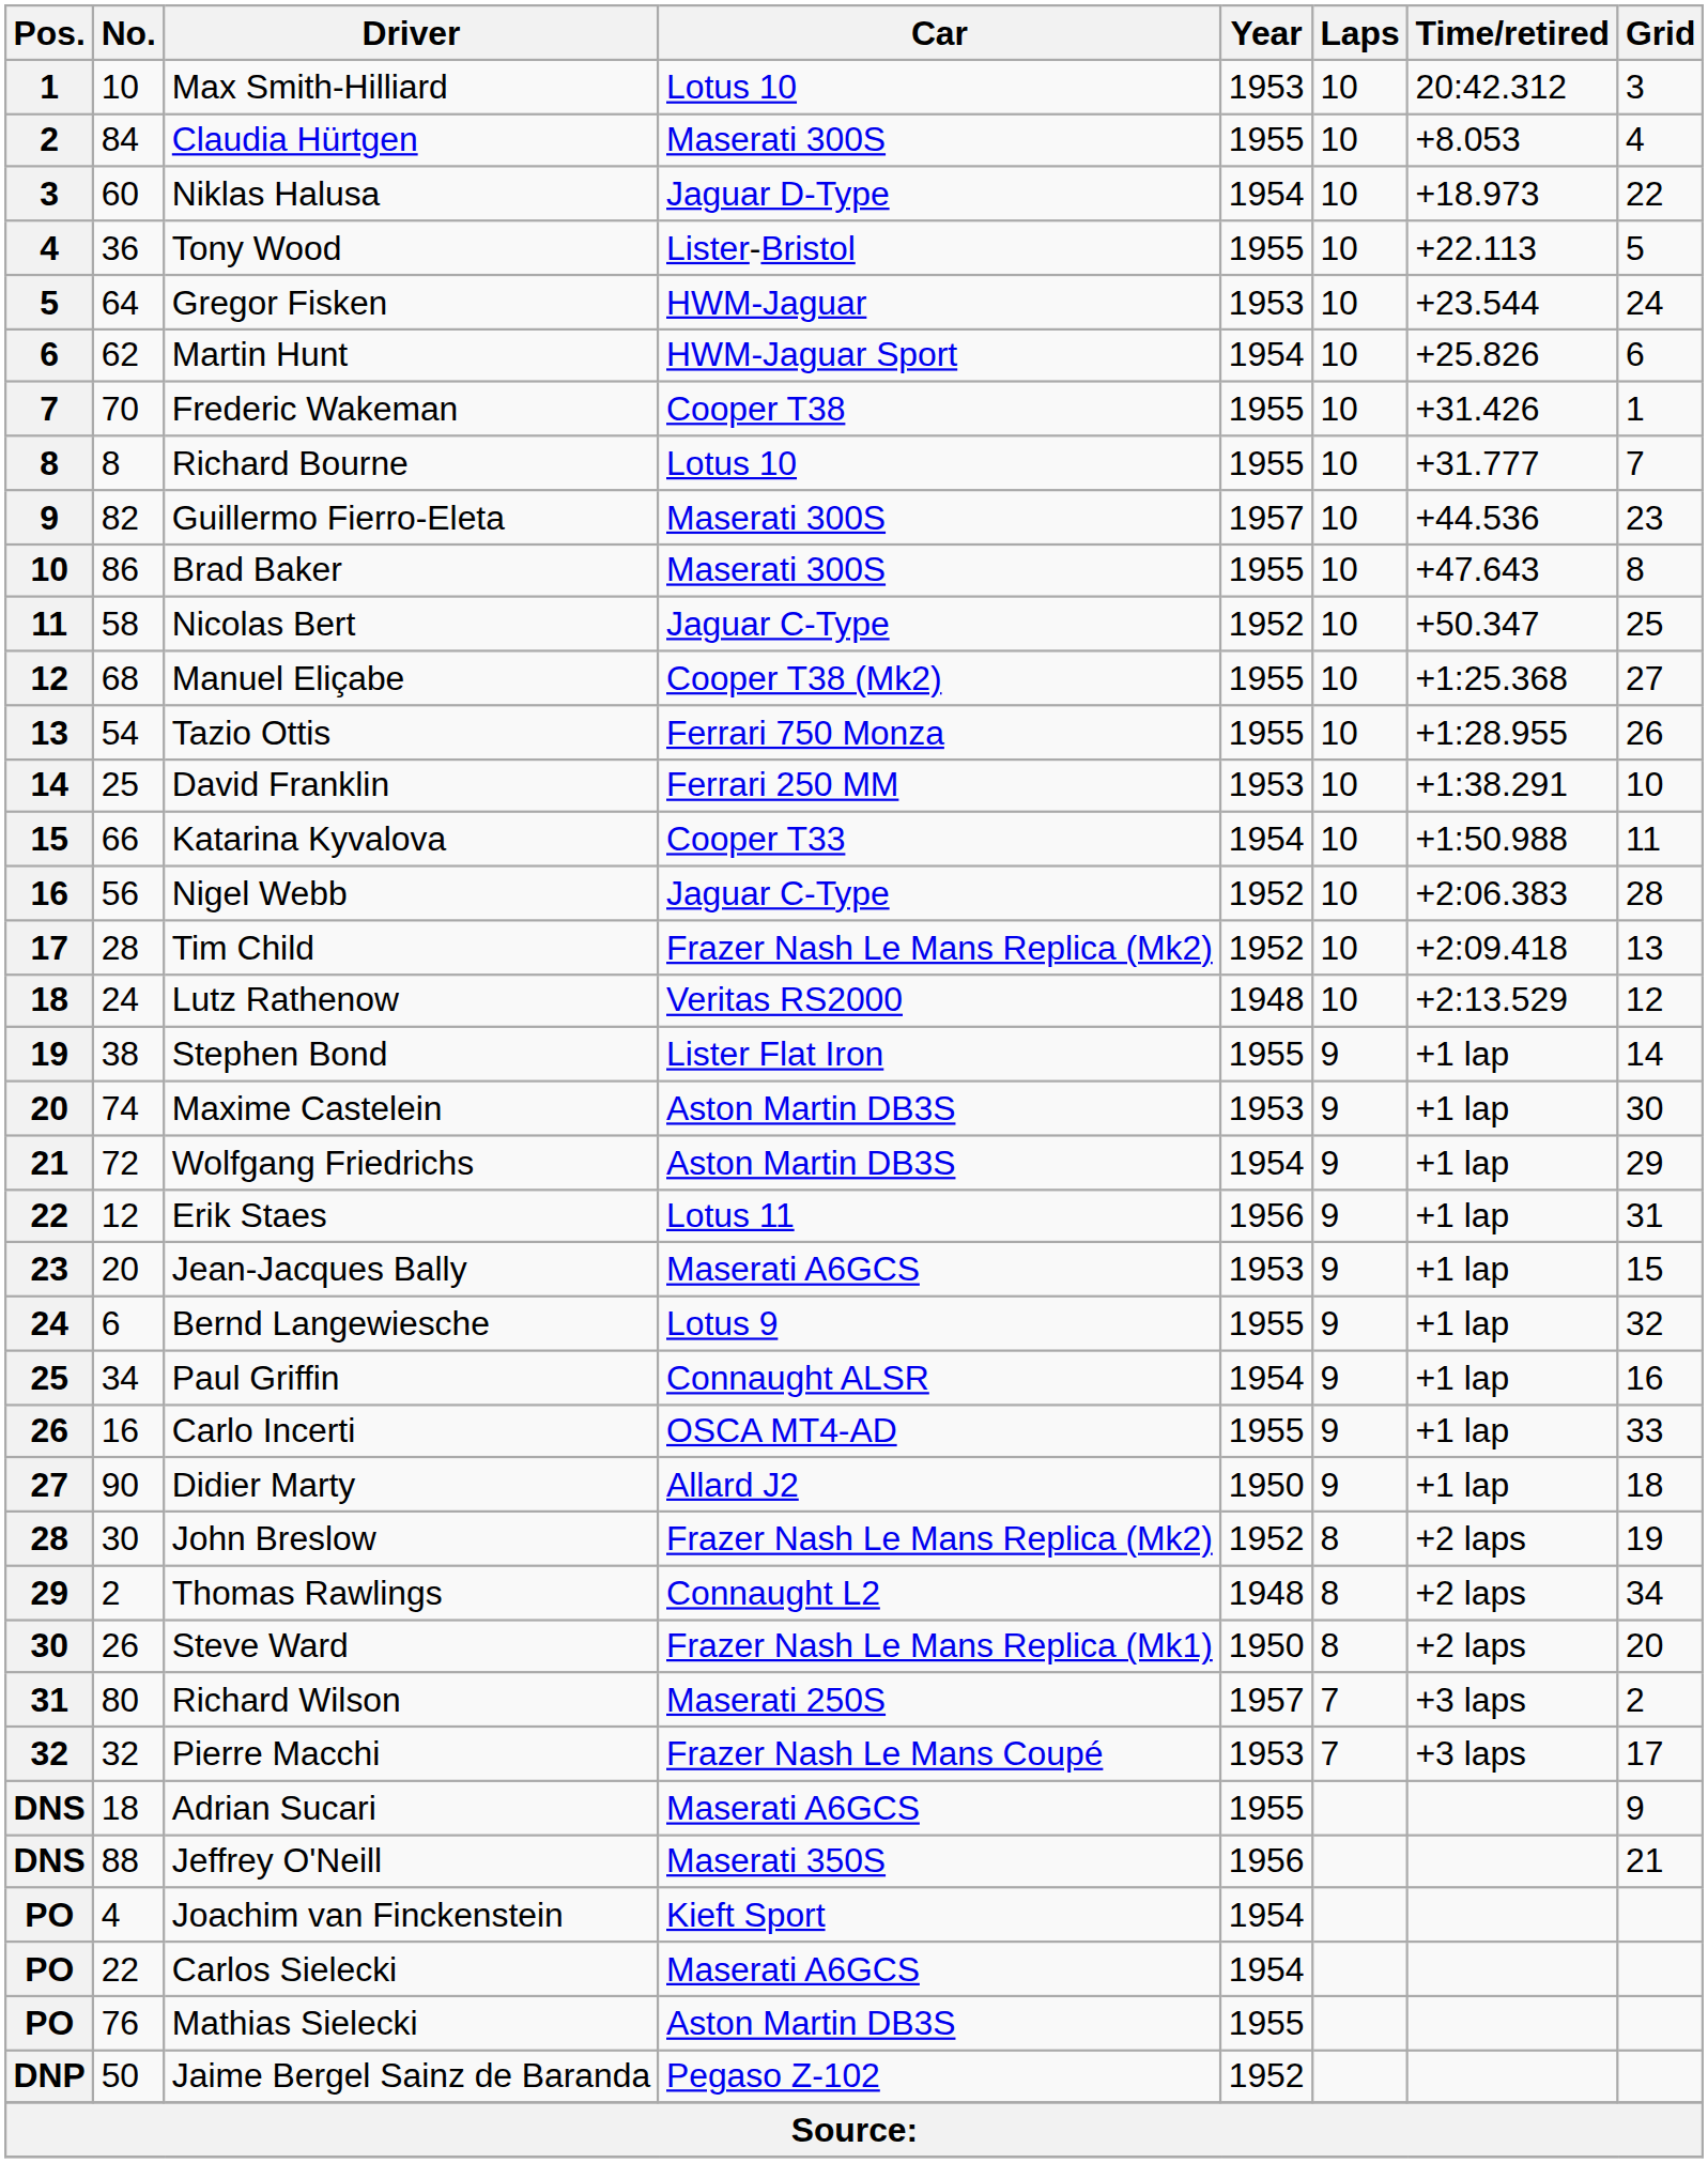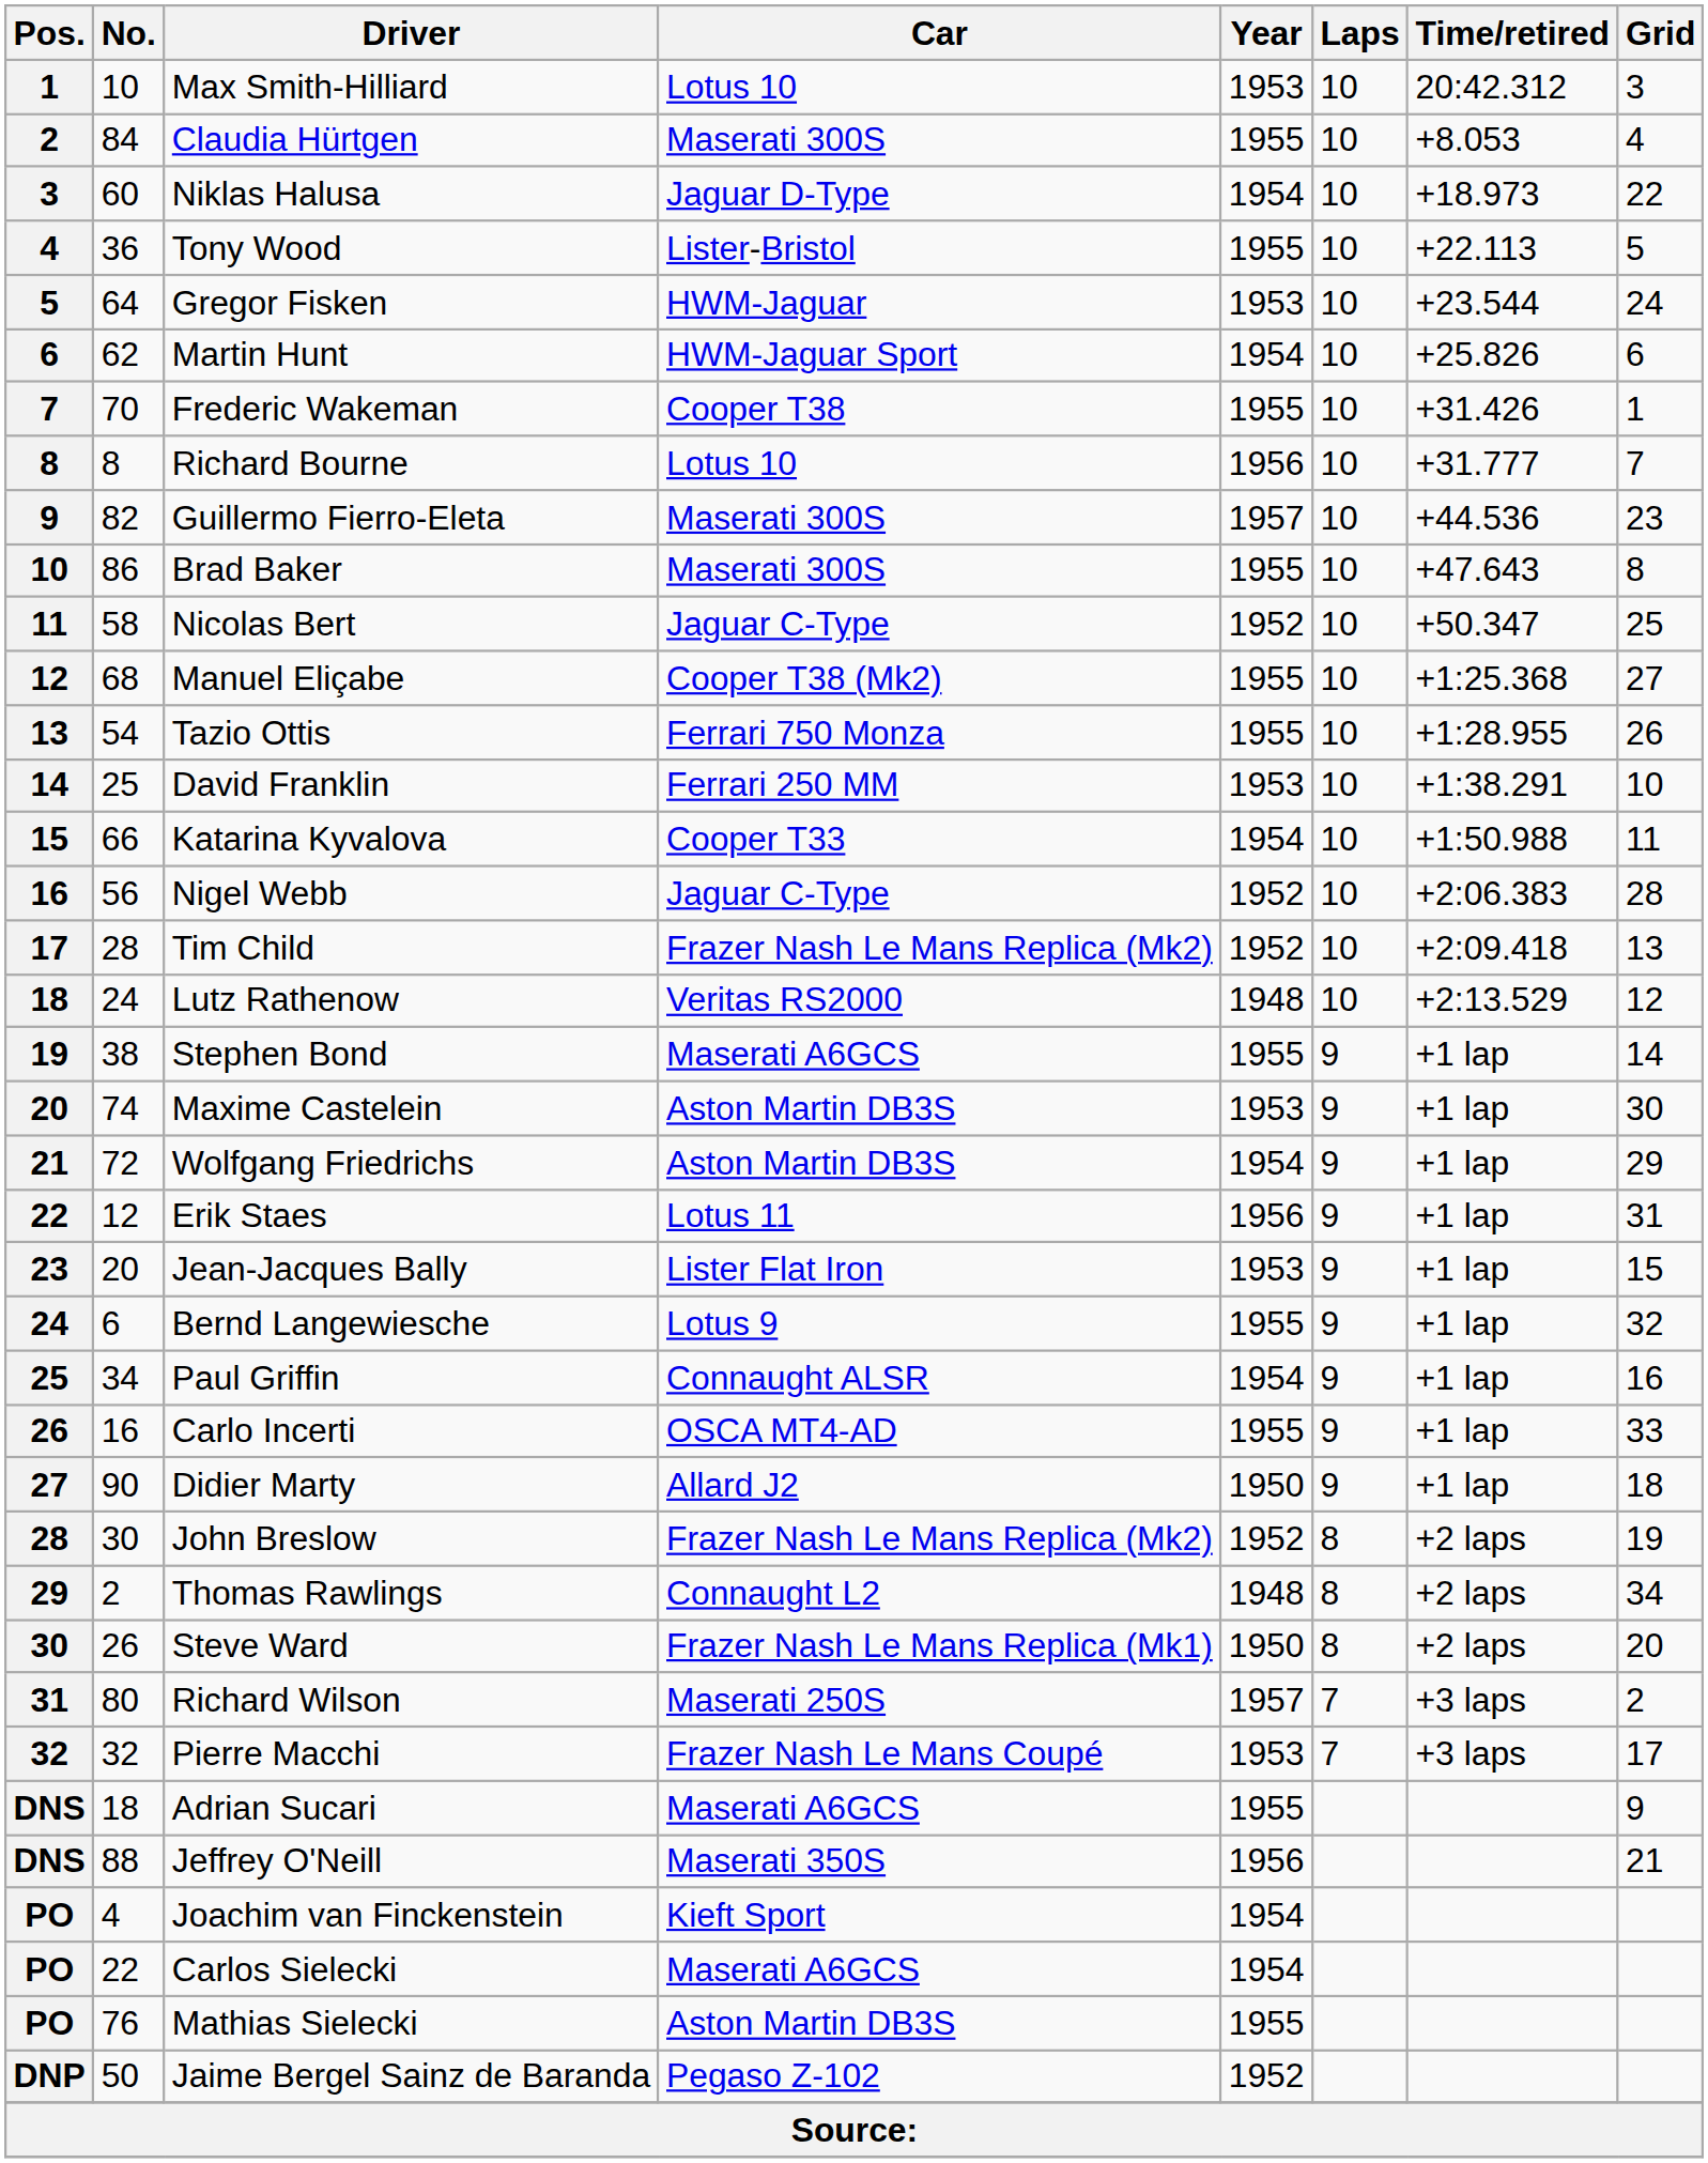 <table class="wikitable" style="font-size:90%">
 <tr>
 <th>Pos.</th>
 <th>No.</th>
 <th>Driver</th>
 <th>Car</th>
 <th>Year</th>
 <th>Laps</th>
 <th>Time/retired</th>
 <th>Grid</th>
 </tr>
 <tr>
 <th>1</th>
 <td>10</td>
 <td> Max Smith-Hilliard</td>
 <td><a href='#'>Lotus 10</a></td>
 <td>1953</td>
 <td>10</td>
 <td>20:42.312</td>
 <td>3</td>
 </tr>
 <tr>
 <th>2</th>
 <td>84</td>
 <td> <a href='#'>Claudia Hürtgen</a></td>
 <td><a href='#'>Maserati 300S</a></td>
 <td>1955</td>
 <td>10</td>
 <td>+8.053</td>
 <td>4</td>
 </tr>
 <tr>
 <th>3</th>
 <td>60</td>
 <td> Niklas Halusa</td>
 <td><a href='#'>Jaguar D-Type</a></td>
 <td>1954</td>
 <td>10</td>
 <td>+18.973</td>
 <td>22</td>
 </tr>
 <tr>
 <th>4</th>
 <td>36</td>
 <td> Tony Wood</td>
 <td><a href='#'>Lister</a>-<a href='#'>Bristol</a></td>
 <td>1955</td>
 <td>10</td>
 <td>+22.113</td>
 <td>5</td>
 </tr>
 <tr>
 <th>5</th>
 <td>64</td>
 <td> Gregor Fisken</td>
 <td><a href='#'>HWM-Jaguar</a></td>
 <td>1953</td>
 <td>10</td>
 <td>+23.544</td>
 <td>24</td>
 </tr>
 <tr>
 <th>6</th>
 <td>62</td>
 <td> Martin Hunt</td>
 <td><a href='#'>HWM-Jaguar Sport</a></td>
 <td>1954</td>
 <td>10</td>
 <td>+25.826</td>
 <td>6</td>
 </tr>
 <tr>
 <th>7</th>
 <td>70</td>
 <td> Frederic Wakeman</td>
 <td><a href='#'>Cooper T38</a></td>
 <td>1955</td>
 <td>10</td>
 <td>+31.426</td>
 <td>1</td>
 </tr>
 <tr>
 <th>8</th>
 <td>8</td>
 <td> Richard Bourne</td>
 <td><a href='#'>Lotus 10</a></td>
-<td>1955</td>
+<td>1956</td>
 <td>10</td>
 <td>+31.777</td>
 <td>7</td>
 </tr>
 <tr>
 <th>9</th>
 <td>82</td>
 <td> Guillermo Fierro-Eleta</td>
 <td><a href='#'>Maserati 300S</a></td>
 <td>1957</td>
 <td>10</td>
 <td>+44.536</td>
 <td>23</td>
 </tr>
 <tr>
 <th>10</th>
 <td>86</td>
 <td> Brad Baker</td>
 <td><a href='#'>Maserati 300S</a></td>
 <td>1955</td>
 <td>10</td>
 <td>+47.643</td>
 <td>8</td>
 </tr>
 <tr>
 <th>11</th>
 <td>58</td>
 <td> Nicolas Bert</td>
 <td><a href='#'>Jaguar C-Type</a></td>
 <td>1952</td>
 <td>10</td>
 <td>+50.347</td>
 <td>25</td>
 </tr>
 <tr>
 <th>12</th>
 <td>68</td>
 <td> Manuel Eliçabe</td>
 <td><a href='#'>Cooper T38 (Mk2)</a></td>
 <td>1955</td>
 <td>10</td>
 <td>+1:25.368</td>
 <td>27</td>
 </tr>
 <tr>
 <th>13</th>
 <td>54</td>
 <td> Tazio Ottis</td>
 <td><a href='#'>Ferrari 750 Monza</a></td>
 <td>1955</td>
 <td>10</td>
 <td>+1:28.955</td>
 <td>26</td>
 </tr>
 <tr>
 <th>14</th>
 <td>25</td>
 <td> David Franklin</td>
 <td><a href='#'>Ferrari 250 MM</a></td>
 <td>1953</td>
 <td>10</td>
 <td>+1:38.291</td>
 <td>10</td>
 </tr>
 <tr>
 <th>15</th>
 <td>66</td>
 <td> Katarina Kyvalova</td>
 <td><a href='#'>Cooper T33</a></td>
 <td>1954</td>
 <td>10</td>
 <td>+1:50.988</td>
 <td>11</td>
 </tr>
 <tr>
 <th>16</th>
 <td>56</td>
 <td> Nigel Webb</td>
 <td><a href='#'>Jaguar C-Type</a></td>
 <td>1952</td>
 <td>10</td>
 <td>+2:06.383</td>
 <td>28</td>
 </tr>
 <tr>
 <th>17</th>
 <td>28</td>
 <td> Tim Child</td>
 <td><a href='#'>Frazer Nash Le Mans Replica (Mk2)</a></td>
 <td>1952</td>
 <td>10</td>
 <td>+2:09.418</td>
 <td>13</td>
 </tr>
 <tr>
 <th>18</th>
 <td>24</td>
 <td> Lutz Rathenow</td>
 <td><a href='#'>Veritas RS2000</a></td>
 <td>1948</td>
 <td>10</td>
 <td>+2:13.529</td>
 <td>12</td>
 </tr>
 <tr>
 <th>19</th>
 <td>38</td>
 <td> Stephen Bond</td>
-<td><a href='#'>Lister Flat Iron</a></td>
+<td><a href='#'>Maserati A6GCS</a></td>
 <td>1955</td>
 <td>9</td>
 <td>+1 lap</td>
 <td>14</td>
 </tr>
 <tr>
 <th>20</th>
 <td>74</td>
 <td> Maxime Castelein</td>
 <td><a href='#'>Aston Martin DB3S</a></td>
 <td>1953</td>
 <td>9</td>
 <td>+1 lap</td>
 <td>30</td>
 </tr>
 <tr>
 <th>21</th>
 <td>72</td>
 <td> Wolfgang Friedrichs</td>
 <td><a href='#'>Aston Martin DB3S</a></td>
 <td>1954</td>
 <td>9</td>
 <td>+1 lap</td>
 <td>29</td>
 </tr>
 <tr>
 <th>22</th>
 <td>12</td>
 <td> Erik Staes</td>
 <td><a href='#'>Lotus 11</a></td>
 <td>1956</td>
 <td>9</td>
 <td>+1 lap</td>
 <td>31</td>
 </tr>
 <tr>
 <th>23</th>
 <td>20</td>
 <td> Jean-Jacques Bally</td>
-<td><a href='#'>Maserati A6GCS</a></td>
+<td><a href='#'>Lister Flat Iron</a></td>
 <td>1953</td>
 <td>9</td>
 <td>+1 lap</td>
 <td>15</td>
 </tr>
 <tr>
 <th>24</th>
 <td>6</td>
 <td> Bernd Langewiesche</td>
 <td><a href='#'>Lotus 9</a></td>
 <td>1955</td>
 <td>9</td>
 <td>+1 lap</td>
 <td>32</td>
 </tr>
 <tr>
 <th>25</th>
 <td>34</td>
 <td> Paul Griffin</td>
 <td><a href='#'>Connaught ALSR</a></td>
 <td>1954</td>
 <td>9</td>
 <td>+1 lap</td>
 <td>16</td>
 </tr>
 <tr>
 <th>26</th>
 <td>16</td>
 <td> Carlo Incerti</td>
 <td><a href='#'>OSCA MT4-AD</a></td>
 <td>1955</td>
 <td>9</td>
 <td>+1 lap</td>
 <td>33</td>
 </tr>
 <tr>
 <th>27</th>
 <td>90</td>
 <td> Didier Marty</td>
 <td><a href='#'>Allard J2</a></td>
 <td>1950</td>
 <td>9</td>
 <td>+1 lap</td>
 <td>18</td>
 </tr>
 <tr>
 <th>28</th>
 <td>30</td>
 <td> John Breslow</td>
 <td><a href='#'>Frazer Nash Le Mans Replica (Mk2)</a></td>
 <td>1952</td>
 <td>8</td>
 <td>+2 laps</td>
 <td>19</td>
 </tr>
 <tr>
 <th>29</th>
 <td>2</td>
 <td> Thomas Rawlings</td>
 <td><a href='#'>Connaught L2</a></td>
 <td>1948</td>
 <td>8</td>
 <td>+2 laps</td>
 <td>34</td>
 </tr>
 <tr>
 <th>30</th>
 <td>26</td>
 <td> Steve Ward</td>
 <td><a href='#'>Frazer Nash Le Mans Replica (Mk1)</a></td>
 <td>1950</td>
 <td>8</td>
 <td>+2 laps</td>
 <td>20</td>
 </tr>
 <tr>
 <th>31</th>
 <td>80</td>
 <td> Richard Wilson</td>
 <td><a href='#'>Maserati 250S</a></td>
 <td>1957</td>
 <td>7</td>
 <td>+3 laps</td>
 <td>2</td>
 </tr>
 <tr>
 <th>32</th>
 <td>32</td>
 <td> Pierre Macchi</td>
 <td><a href='#'>Frazer Nash Le Mans Coupé</a></td>
 <td>1953</td>
 <td>7</td>
 <td>+3 laps</td>
 <td>17</td>
 </tr>
 <tr>
 <th>DNS</th>
 <td>18</td>
 <td> Adrian Sucari</td>
 <td><a href='#'>Maserati A6GCS</a></td>
 <td>1955</td>
 <td></td>
 <td></td>
 <td>9</td>
 </tr>
 <tr>
 <th>DNS</th>
 <td>88</td>
 <td> Jeffrey O'Neill</td>
 <td><a href='#'>Maserati 350S</a></td>
 <td>1956</td>
 <td></td>
 <td></td>
 <td>21</td>
 </tr>
 <tr>
 <th>PO</th>
 <td>4</td>
 <td> Joachim van Finckenstein</td>
 <td><a href='#'>Kieft Sport</a></td>
 <td>1954</td>
 <td></td>
 <td></td>
 <td></td>
 </tr>
 <tr>
 <th>PO</th>
 <td>22</td>
 <td> Carlos Sielecki</td>
 <td><a href='#'>Maserati A6GCS</a></td>
 <td>1954</td>
 <td></td>
 <td></td>
 <td></td>
 </tr>
 <tr>
 <th>PO</th>
 <td>76</td>
 <td> Mathias Sielecki</td>
 <td><a href='#'>Aston Martin DB3S</a></td>
 <td>1955</td>
 <td></td>
 <td></td>
 <td></td>
 </tr>
 <tr>
 <th>DNP</th>
 <td>50</td>
 <td> Jaime Bergel Sainz de Baranda</td>
 <td><a href='#'>Pegaso Z-102</a></td>
 <td>1952</td>
 <td></td>
 <td></td>
 <td></td>
 </tr>
 <tr>
 </tr>
 <tr style="background-color:#E5E4E2" align="center">
 <th colspan=8>Source:</th>
 </tr>
 <tr>
 </tr>
 </table>
